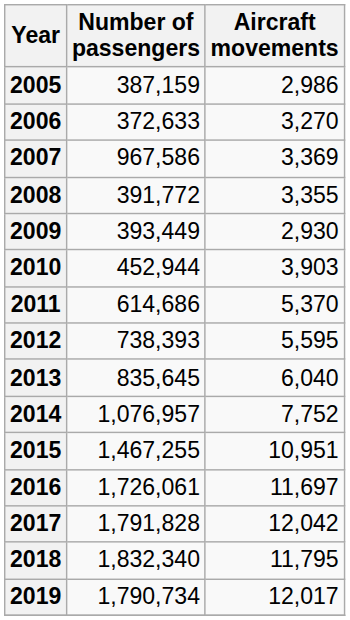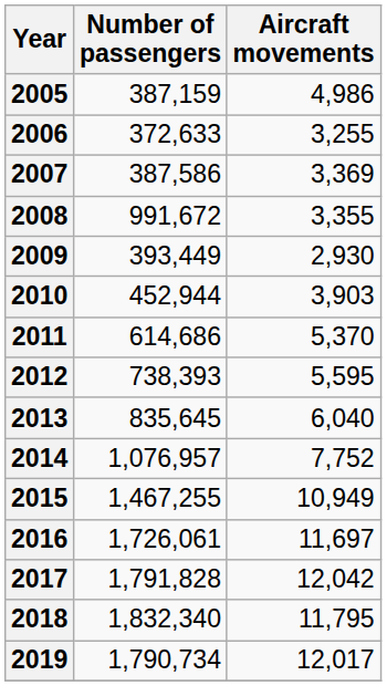 <table class="wikitable" style="text-align: right;">
 <tr>
 <th>Year</th>
 <th>Number of<br>passengers</th>
 <th>Aircraft<br>movements</th>
 </tr>
 <tr>
 <th>2005</th>
 <td>387,159</td>
-<td>2,986</td>
+<td>4,986</td>
 </tr>
 <tr>
 <th>2006</th>
 <td>372,633</td>
-<td>3,270</td>
+<td>3,255</td>
 </tr>
 <tr>
 <th>2007</th>
-<td>967,586</td>
+<td>387,586</td>
 <td>3,369</td>
 </tr>
 <tr>
 <th>2008</th>
-<td>391,772</td>
+<td>991,672</td>
 <td>3,355</td>
 </tr>
 <tr>
 <th>2009</th>
 <td>393,449</td>
 <td>2,930</td>
 </tr>
 <tr>
 <th>2010</th>
 <td>452,944</td>
 <td>3,903</td>
 </tr>
 <tr>
 <th>2011</th>
 <td>614,686</td>
 <td>5,370</td>
 </tr>
 <tr>
 <th>2012</th>
 <td>738,393</td>
 <td>5,595</td>
 </tr>
 <tr>
 <th>2013</th>
 <td>835,645</td>
 <td>6,040</td>
 </tr>
 <tr>
 <th>2014</th>
 <td>1,076,957</td>
 <td>7,752</td>
 </tr>
 <tr>
 <th>2015</th>
 <td>1,467,255</td>
-<td>10,951</td>
+<td>10,949</td>
 </tr>
 <tr>
 <th>2016</th>
 <td>1,726,061</td>
 <td>11,697</td>
 </tr>
 <tr>
 <th>2017</th>
 <td>1,791,828</td>
 <td>12,042</td>
 </tr>
 <tr>
 <th>2018</th>
 <td>1,832,340</td>
 <td>11,795</td>
 </tr>
 <tr>
 <th>2019</th>
 <td>1,790,734</td>
 <td>12,017</td>
 </tr>
 <tr>
 </tr>
 </table>
